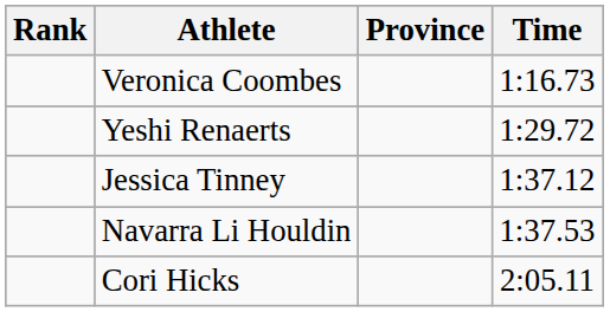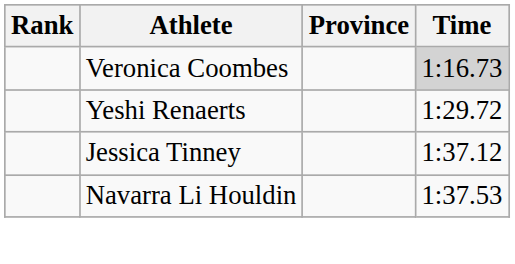 <table class="wikitable sortable" style="text-align:center">
 <tr>
 <th>Rank</th>
 <th>Athlete</th>
 <th>Province</th>
 <th>Time</th>
 </tr>
 <tr>
 <td></td>
 <td align=left>Veronica Coombes</td>
 <td align="left"></td>
-<td>1:16.73</td>
+<td style="background: lightgrey;">1:16.73</td>
 </tr>
 <tr>
 <td></td>
 <td align=left>Yeshi Renaerts</td>
 <td align="left"></td>
 <td>1:29.72</td>
 </tr>
 <tr>
 <td></td>
 <td align=left>Jessica Tinney</td>
 <td align="left"></td>
 <td>1:37.12</td>
 </tr>
 <tr>
 <td></td>
 <td align=left>Navarra Li Houldin</td>
 <td align="left"></td>
 <td>1:37.53</td>
 </tr>
-<tr>
-<td></td>
-<td align=left>Cori Hicks</td>
-<td align="left"></td>
-<td>2:05.11</td>
-</tr>
 </table>
